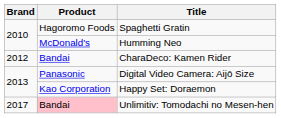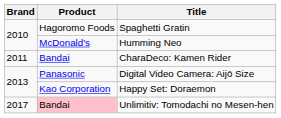 <table class="wikitable">
 <tr>
 <th>Brand</th>
 <th>Product</th>
 <th>Title</th>
 </tr>
 <tr>
 <td rowspan="2">2010</td>
 <td>Hagoromo Foods</td>
 <td>Spaghetti Gratin</td>
 </tr>
 <tr>
 <td><a href='#'>McDonald's</a></td>
 <td>Humming Neo</td>
 </tr>
 <tr>
-<td>2012</td>
+<td>2011</td>
 <td><a href='#'>Bandai</a></td>
 <td>CharaDeco: Kamen Rider</td>
 </tr>
 <tr>
 <td rowspan="2">2013</td>
 <td><a href='#'>Panasonic</a></td>
 <td>Digital Video Camera: Aijō Size</td>
 </tr>
 <tr>
 <td><a href='#'>Kao Corporation</a></td>
 <td>Happy Set: Doraemon</td>
 </tr>
 <tr>
 <td>2017</td>
 <td style="background: pink;">Bandai</td>
 <td>Unlimitiv: Tomodachi no Mesen-hen</td>
 </tr>
 </table>
